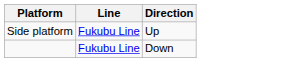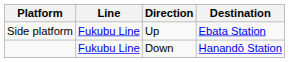 <table class="wikitable">
 <tr>
 <th>Platform</th>
 <th>Line</th>
 <th>Direction</th>
+<th>Destination</th>
 </tr>
 <tr>
 <td>Side platform</td>
 <td><a href='#'>Fukubu Line</a></td>
 <td>Up</td>
+<td><a href='#'>Ebata Station</a></td>
 </tr>
 <tr>
 <td></td>
 <td><a href='#'>Fukubu Line</a></td>
 <td>Down</td>
+<td><a href='#'>Hanandō Station</a></td>
 </tr>
 </table>
